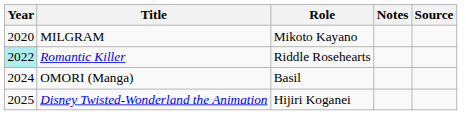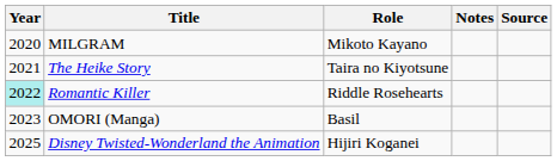 <table class="wikitable sortable">
 <tr>
 <th>Year</th>
 <th>Title</th>
 <th>Role</th>
 <th class="unsortable">Notes</th>
 <th class="unsortable">Source</th>
 </tr>
 <tr>
 <td>2020</td>
 <td>MILGRAM</td>
 <td>Mikoto Kayano</td>
 <td></td>
 <td></td>
 </tr>
 <tr>
+<td>2021</td>
+<td><em><a href='#'>The Heike Story</a></em></td>
+<td>Taira no Kiyotsune</td>
+<td></td>
+<td></td>
+</tr>
+<tr>
 <td style="background: paleturquoise;">2022</td>
 <td><em><a href='#'>Romantic Killer</a></em></td>
 <td>Riddle Rosehearts</td>
 <td></td>
 <td></td>
 </tr>
 <tr>
-<td>2024</td>
+<td>2023</td>
 <td>OMORI (Manga)</td>
 <td>Basil</td>
 <td></td>
 <td></td>
 </tr>
 <tr>
 <td>2025</td>
 <td><em><a href='#'>Disney Twisted-Wonderland the Animation</a></em></td>
 <td>Hijiri Koganei</td>
 <td></td>
 <td></td>
 </tr>
 </table>
